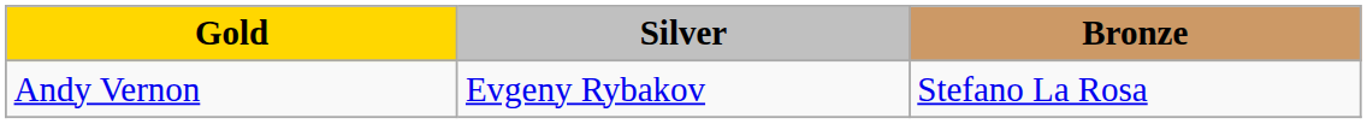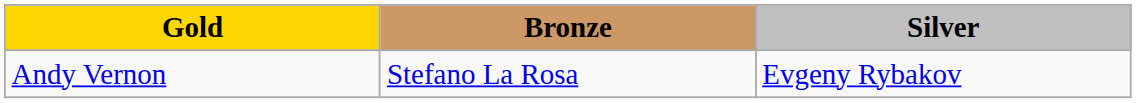 <table class="wikitable" style="text-align:left">
 <tr align="center">
 <td width=200 bgcolor=gold><strong>Gold</strong></td>
+<td width=200 bgcolor=CC9966><strong>Bronze</strong></td>
 <td width=200 bgcolor=silver><strong>Silver</strong></td>
-<td width=200 bgcolor=CC9966><strong>Bronze</strong></td>
 </tr>
 <tr>
 <td><a href='#'>Andy Vernon</a><br><em></em></td>
+<td><a href='#'>Stefano La Rosa</a><br><em></em></td>
 <td><a href='#'>Evgeny Rybakov</a><br><em></em></td>
-<td><a href='#'>Stefano La Rosa</a><br><em></em></td>
 </tr>
 </table>
